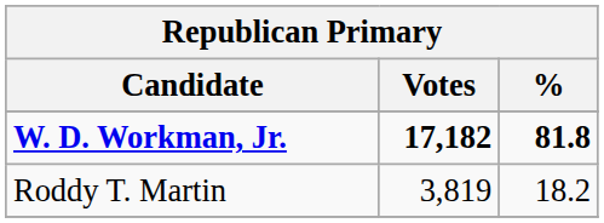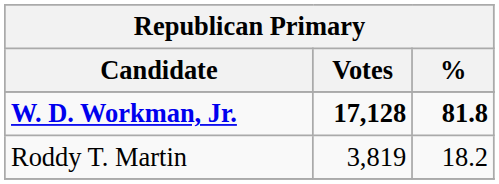 <table class="wikitable" style="background: #f9f9f9; font-size: 95%;">
 <tr style="background-color:#E9E9E9">
 <th colspan="3">Republican Primary</th>
 </tr>
 <tr style="background-color:#E9E9E9">
 <th colspan="1" style="width: 170px">Candidate</th>
 <th style="width: 50px">Votes</th>
 <th style="width: 40px">%</th>
 </tr>
 <tr>
 </tr>
 <tr>
 <td><strong><a href='#'>W. D. Workman, Jr.</a></strong></td>
-<td align="right"><strong>17,182</strong></td>
+<td align="right"><strong>17,128</strong></td>
 <td align="right"><strong>81.8</strong></td>
 </tr>
 <tr>
 <td>Roddy T. Martin</td>
 <td align="right">3,819</td>
 <td align="right">18.2</td>
 </tr>
 <tr>
 </tr>
 </table>
